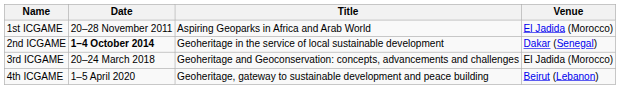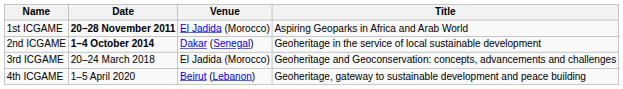 <table class="wikitable">
 <tr>
 <th>Name</th>
 <th>Date</th>
+<th>Venue</th>
 <th>Title</th>
-<th>Venue</th>
 </tr>
 <tr>
 <td>1st ICGAME</td>
-<td>20–28 November 2011</td>
+<td><strong>20–28 November 2011</strong></td>
+<td><a href='#'>El Jadida</a> (Morocco)</td>
 <td>Aspiring Geoparks in Africa and Arab World</td>
-<td><a href='#'>El Jadida</a> (Morocco)</td>
 </tr>
 <tr>
 <td>2nd ICGAME</td>
 <td><strong>1–4 October 2014</strong></td>
+<td><a href='#'>Dakar</a> (<a href='#'>Senegal</a>)</td>
 <td>Geoheritage in the service of local sustainable development</td>
-<td><a href='#'>Dakar</a> (<a href='#'>Senegal</a>)</td>
 </tr>
 <tr>
 <td>3rd ICGAME</td>
 <td>20–24 March 2018</td>
+<td>El Jadida (Morocco)</td>
 <td>Geoheritage and Geoconservation: concepts, advancements and challenges</td>
-<td>El Jadida (Morocco)</td>
 </tr>
 <tr>
 <td>4th ICGAME</td>
 <td>1–5 April 2020</td>
+<td><a href='#'>Beirut</a> (<a href='#'>Lebanon</a>)</td>
 <td>Geoheritage, gateway to sustainable development and peace building</td>
-<td><a href='#'>Beirut</a> (<a href='#'>Lebanon</a>)</td>
 </tr>
 </table>
